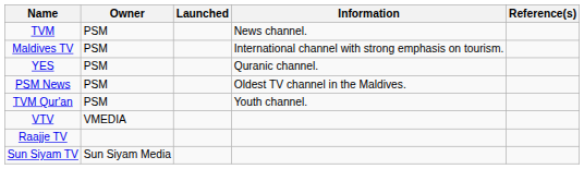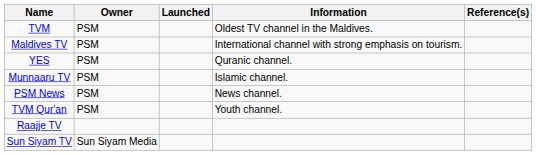 <table class="wikitable sortable">
 <tr>
 <th>Name</th>
 <th>Owner</th>
 <th>Launched</th>
 <th>Information</th>
 <th>Reference(s)</th>
 </tr>
 <tr>
 <td align="center"><a href='#'>TVM</a></td>
 <td>PSM</td>
 <td></td>
-<td>News channel.</td>
+<td>Oldest TV channel in the Maldives.</td>
 <td></td>
 </tr>
 <tr>
 <td align="center"><a href='#'>Maldives TV</a></td>
 <td>PSM</td>
 <td></td>
 <td>International channel with strong emphasis on tourism.</td>
 <td></td>
 </tr>
 <tr>
 <td align="center"><a href='#'>YES</a></td>
 <td>PSM</td>
 <td></td>
 <td>Quranic channel.</td>
 <td></td>
 </tr>
 <tr>
+<td align="center"><a href='#'>Munnaaru TV</a></td>
+<td>PSM</td>
+<td></td>
+<td>Islamic channel.</td>
+<td></td>
+</tr>
+<tr>
 <td align="center"><a href='#'>PSM News</a></td>
 <td>PSM</td>
 <td></td>
-<td>Oldest TV channel in the Maldives.</td>
+<td>News channel.</td>
 <td></td>
 </tr>
 <tr>
 <td align="center"><a href='#'>TVM Qur'an</a></td>
 <td>PSM</td>
 <td></td>
 <td>Youth channel.</td>
-<td></td>
-</tr>
-<tr>
-<td align="center"><a href='#'>VTV</a></td>
-<td>VMEDIA</td>
-<td></td>
-<td></td>
 <td></td>
 </tr>
 <tr>
 <td align="center"><a href='#'>Raajje TV</a></td>
 <td></td>
 <td></td>
 <td></td>
 <td></td>
 </tr>
 <tr>
 <td align="center"><a href='#'>Sun Siyam TV</a></td>
 <td>Sun Siyam Media</td>
 <td></td>
 <td></td>
 <td></td>
 </tr>
 </table>
